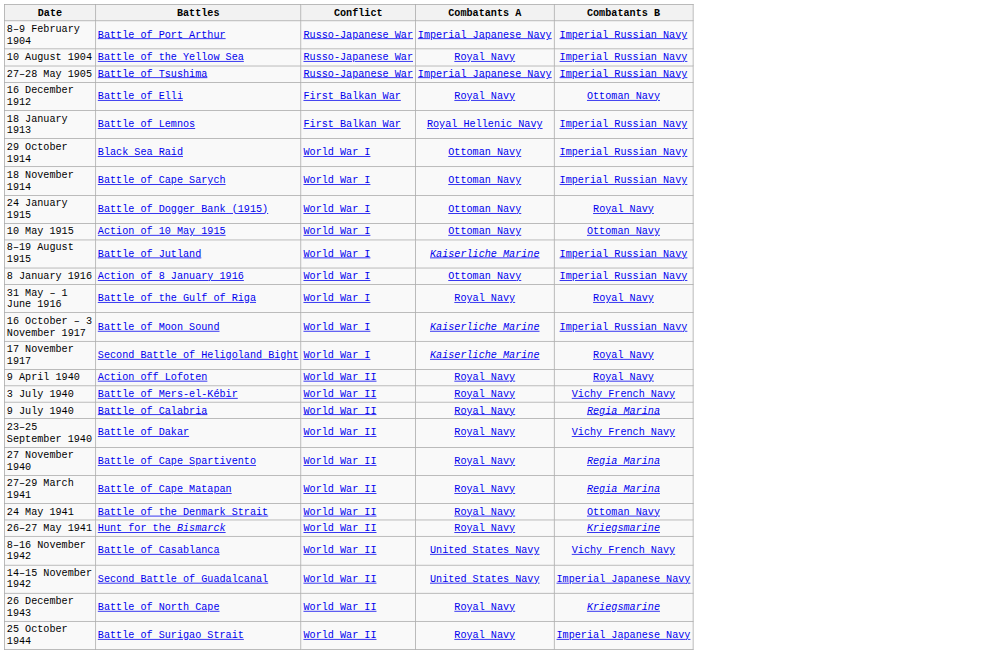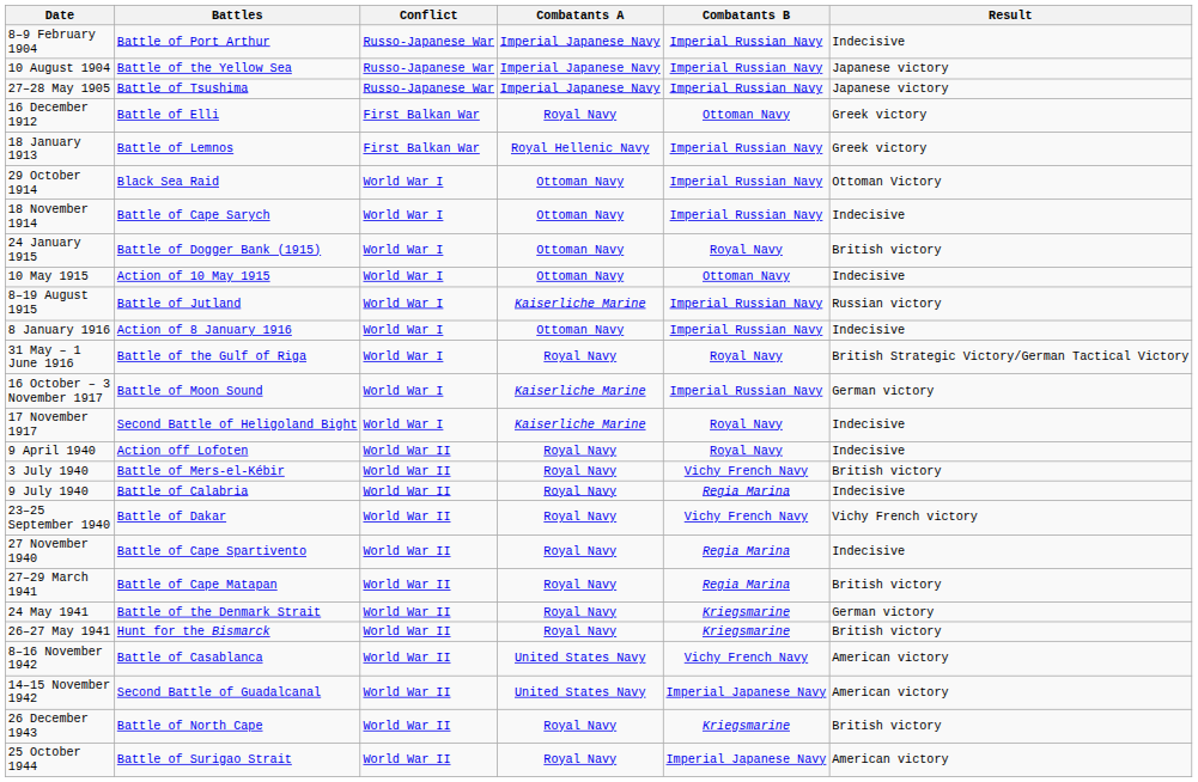 <table class="wikitable">
 <tr>
 <th style="width: 8.5em;">Date</th>
 <th>Battles</th>
 <th>Conflict</th>
 <th>Combatants A</th>
 <th>Combatants B</th>
+<th>Result</th>
 </tr>
 <tr>
 <td>8–9 February 1904</td>
 <td><a href='#'>Battle of Port Arthur</a></td>
 <td><a href='#'>Russo-Japanese War</a></td>
 <td align=center><a href='#'>Imperial Japanese Navy</a></td>
 <td align=center><a href='#'>Imperial Russian Navy</a></td>
+<td>Indecisive</td>
 </tr>
 <tr>
 <td>10 August 1904</td>
 <td><a href='#'>Battle of the Yellow Sea</a></td>
 <td><a href='#'>Russo-Japanese War</a></td>
-<td align=center><a href='#'>Royal Navy</a></td>
+<td align=center><a href='#'>Imperial Japanese Navy</a></td>
 <td align=center><a href='#'>Imperial Russian Navy</a></td>
+<td>Japanese victory</td>
 </tr>
 <tr>
 <td>27–28 May 1905</td>
 <td><a href='#'>Battle of Tsushima</a></td>
 <td><a href='#'>Russo-Japanese War</a></td>
 <td align=center><a href='#'>Imperial Japanese Navy</a></td>
 <td align=center><a href='#'>Imperial Russian Navy</a></td>
+<td>Japanese victory</td>
 </tr>
 <tr>
 <td>16 December 1912</td>
 <td><a href='#'>Battle of Elli</a></td>
 <td><a href='#'>First Balkan War</a></td>
 <td align=center><a href='#'>Royal Navy</a></td>
 <td align=center><a href='#'>Ottoman Navy</a></td>
+<td>Greek victory</td>
 </tr>
 <tr>
 <td>18 January 1913</td>
 <td><a href='#'>Battle of Lemnos</a></td>
 <td><a href='#'>First Balkan War</a></td>
 <td align=center><a href='#'>Royal Hellenic Navy</a></td>
 <td align=center><a href='#'>Imperial Russian Navy</a></td>
+<td>Greek victory</td>
 </tr>
 <tr>
 <td>29 October 1914</td>
 <td><a href='#'>Black Sea Raid</a></td>
 <td><a href='#'>World War I</a></td>
 <td align=center><a href='#'>Ottoman Navy</a></td>
 <td align=center><a href='#'>Imperial Russian Navy</a></td>
+<td>Ottoman Victory</td>
 </tr>
 <tr>
 <td>18 November 1914</td>
 <td><a href='#'>Battle of Cape Sarych</a></td>
 <td><a href='#'>World War I</a></td>
 <td align=center><a href='#'>Ottoman Navy</a></td>
 <td align=center><a href='#'>Imperial Russian Navy</a></td>
+<td>Indecisive</td>
 </tr>
 <tr>
 <td>24 January 1915</td>
 <td><a href='#'>Battle of Dogger Bank (1915)</a></td>
 <td><a href='#'>World War I</a></td>
 <td align=center><a href='#'>Ottoman Navy</a></td>
 <td align=center><a href='#'>Royal Navy</a></td>
+<td>British victory</td>
 </tr>
 <tr>
 <td>10 May 1915</td>
 <td><a href='#'>Action of 10 May 1915</a></td>
 <td><a href='#'>World War I</a></td>
 <td align=center><a href='#'>Ottoman Navy</a></td>
 <td align=center><a href='#'>Ottoman Navy</a></td>
+<td>Indecisive</td>
 </tr>
 <tr>
 <td>8–19 August 1915</td>
 <td><a href='#'>Battle of Jutland</a></td>
 <td><a href='#'>World War I</a></td>
 <td align=center><em><a href='#'>Kaiserliche Marine</a></em></td>
 <td align=center><a href='#'>Imperial Russian Navy</a></td>
+<td>Russian victory</td>
 </tr>
 <tr>
 <td>8 January 1916</td>
 <td><a href='#'>Action of 8 January 1916</a></td>
 <td><a href='#'>World War I</a></td>
 <td align=center><a href='#'>Ottoman Navy</a></td>
 <td align=center><a href='#'>Imperial Russian Navy</a></td>
+<td>Indecisive</td>
 </tr>
 <tr>
 <td>31 May – 1 June 1916</td>
 <td><a href='#'>Battle of the Gulf of Riga</a></td>
 <td><a href='#'>World War I</a></td>
 <td align=center><a href='#'>Royal Navy</a></td>
 <td align=center><a href='#'>Royal Navy</a></td>
+<td>British Strategic Victory/German Tactical Victory</td>
 </tr>
 <tr>
 <td>16 October – 3 November 1917</td>
 <td><a href='#'>Battle of Moon Sound</a></td>
 <td><a href='#'>World War I</a></td>
 <td align=center><em><a href='#'>Kaiserliche Marine</a></em></td>
 <td align=center><a href='#'>Imperial Russian Navy</a></td>
+<td>German victory</td>
 </tr>
 <tr>
 <td>17 November 1917</td>
 <td><a href='#'>Second Battle of Heligoland Bight</a></td>
 <td><a href='#'>World War I</a></td>
 <td align=center><em><a href='#'>Kaiserliche Marine</a></em></td>
 <td align=center><a href='#'>Royal Navy</a></td>
+<td>Indecisive</td>
 </tr>
 <tr>
 <td>9 April 1940</td>
 <td><a href='#'>Action off Lofoten</a></td>
 <td><a href='#'>World War II</a></td>
 <td align=center><a href='#'>Royal Navy</a></td>
 <td align=center><a href='#'>Royal Navy</a></td>
+<td>Indecisive</td>
 </tr>
 <tr>
 <td>3 July 1940</td>
 <td><a href='#'>Battle of Mers-el-Kébir</a></td>
 <td><a href='#'>World War II</a></td>
 <td align=center><a href='#'>Royal Navy</a></td>
 <td align=center><a href='#'>Vichy French Navy</a></td>
+<td>British victory</td>
 </tr>
 <tr>
 <td>9 July 1940</td>
 <td><a href='#'>Battle of Calabria</a></td>
 <td><a href='#'>World War II</a></td>
 <td align=center><a href='#'>Royal Navy</a></td>
 <td align=center><em><a href='#'>Regia Marina</a></em></td>
+<td>Indecisive</td>
 </tr>
 <tr>
 <td>23–25 September 1940</td>
 <td><a href='#'>Battle of Dakar</a></td>
 <td><a href='#'>World War II</a></td>
 <td align=center><a href='#'>Royal Navy</a></td>
 <td align=center><a href='#'>Vichy French Navy</a></td>
+<td>Vichy French victory</td>
 </tr>
 <tr>
 <td>27 November 1940</td>
 <td><a href='#'>Battle of Cape Spartivento</a></td>
 <td><a href='#'>World War II</a></td>
 <td align=center><a href='#'>Royal Navy</a></td>
 <td align=center><em><a href='#'>Regia Marina</a></em></td>
+<td>Indecisive</td>
 </tr>
 <tr>
 <td>27–29 March 1941</td>
 <td><a href='#'>Battle of Cape Matapan</a></td>
 <td><a href='#'>World War II</a></td>
 <td align=center><a href='#'>Royal Navy</a></td>
 <td align=center><em><a href='#'>Regia Marina</a></em></td>
+<td>British victory</td>
 </tr>
 <tr>
 <td>24 May 1941</td>
 <td><a href='#'>Battle of the Denmark Strait</a></td>
 <td><a href='#'>World War II</a></td>
 <td align=center><a href='#'>Royal Navy</a></td>
-<td align=center><a href='#'>Ottoman Navy</a></td>
+<td align=center><em><a href='#'>Kriegsmarine</a></em></td>
+<td>German victory</td>
 </tr>
 <tr>
 <td>26–27 May 1941</td>
 <td><a href='#'>Hunt for the <em>Bismarck</em></a></td>
 <td><a href='#'>World War II</a></td>
 <td align=center><a href='#'>Royal Navy</a></td>
 <td align=center><em><a href='#'>Kriegsmarine</a></em></td>
+<td>British victory</td>
 </tr>
 <tr>
 <td>8–16 November 1942</td>
 <td><a href='#'>Battle of Casablanca</a></td>
 <td><a href='#'>World War II</a></td>
 <td align=center><a href='#'>United States Navy</a></td>
 <td align=center><a href='#'>Vichy French Navy</a></td>
+<td>American victory</td>
 </tr>
 <tr>
 <td>14–15 November 1942</td>
 <td><a href='#'>Second Battle of Guadalcanal</a></td>
 <td><a href='#'>World War II</a></td>
 <td align=center><a href='#'>United States Navy</a></td>
 <td align=center><a href='#'>Imperial Japanese Navy</a></td>
+<td>American victory</td>
 </tr>
 <tr>
 <td>26 December 1943</td>
 <td><a href='#'>Battle of North Cape</a></td>
 <td><a href='#'>World War II</a></td>
 <td align=center><a href='#'>Royal Navy</a></td>
 <td align=center><em><a href='#'>Kriegsmarine</a></em></td>
+<td>British victory</td>
 </tr>
 <tr>
 <td>25 October 1944</td>
 <td><a href='#'>Battle of Surigao Strait</a></td>
 <td><a href='#'>World War II</a></td>
 <td align=center><a href='#'>Royal Navy</a></td>
 <td align=center><a href='#'>Imperial Japanese Navy</a></td>
+<td>American victory</td>
 </tr>
 </table>
